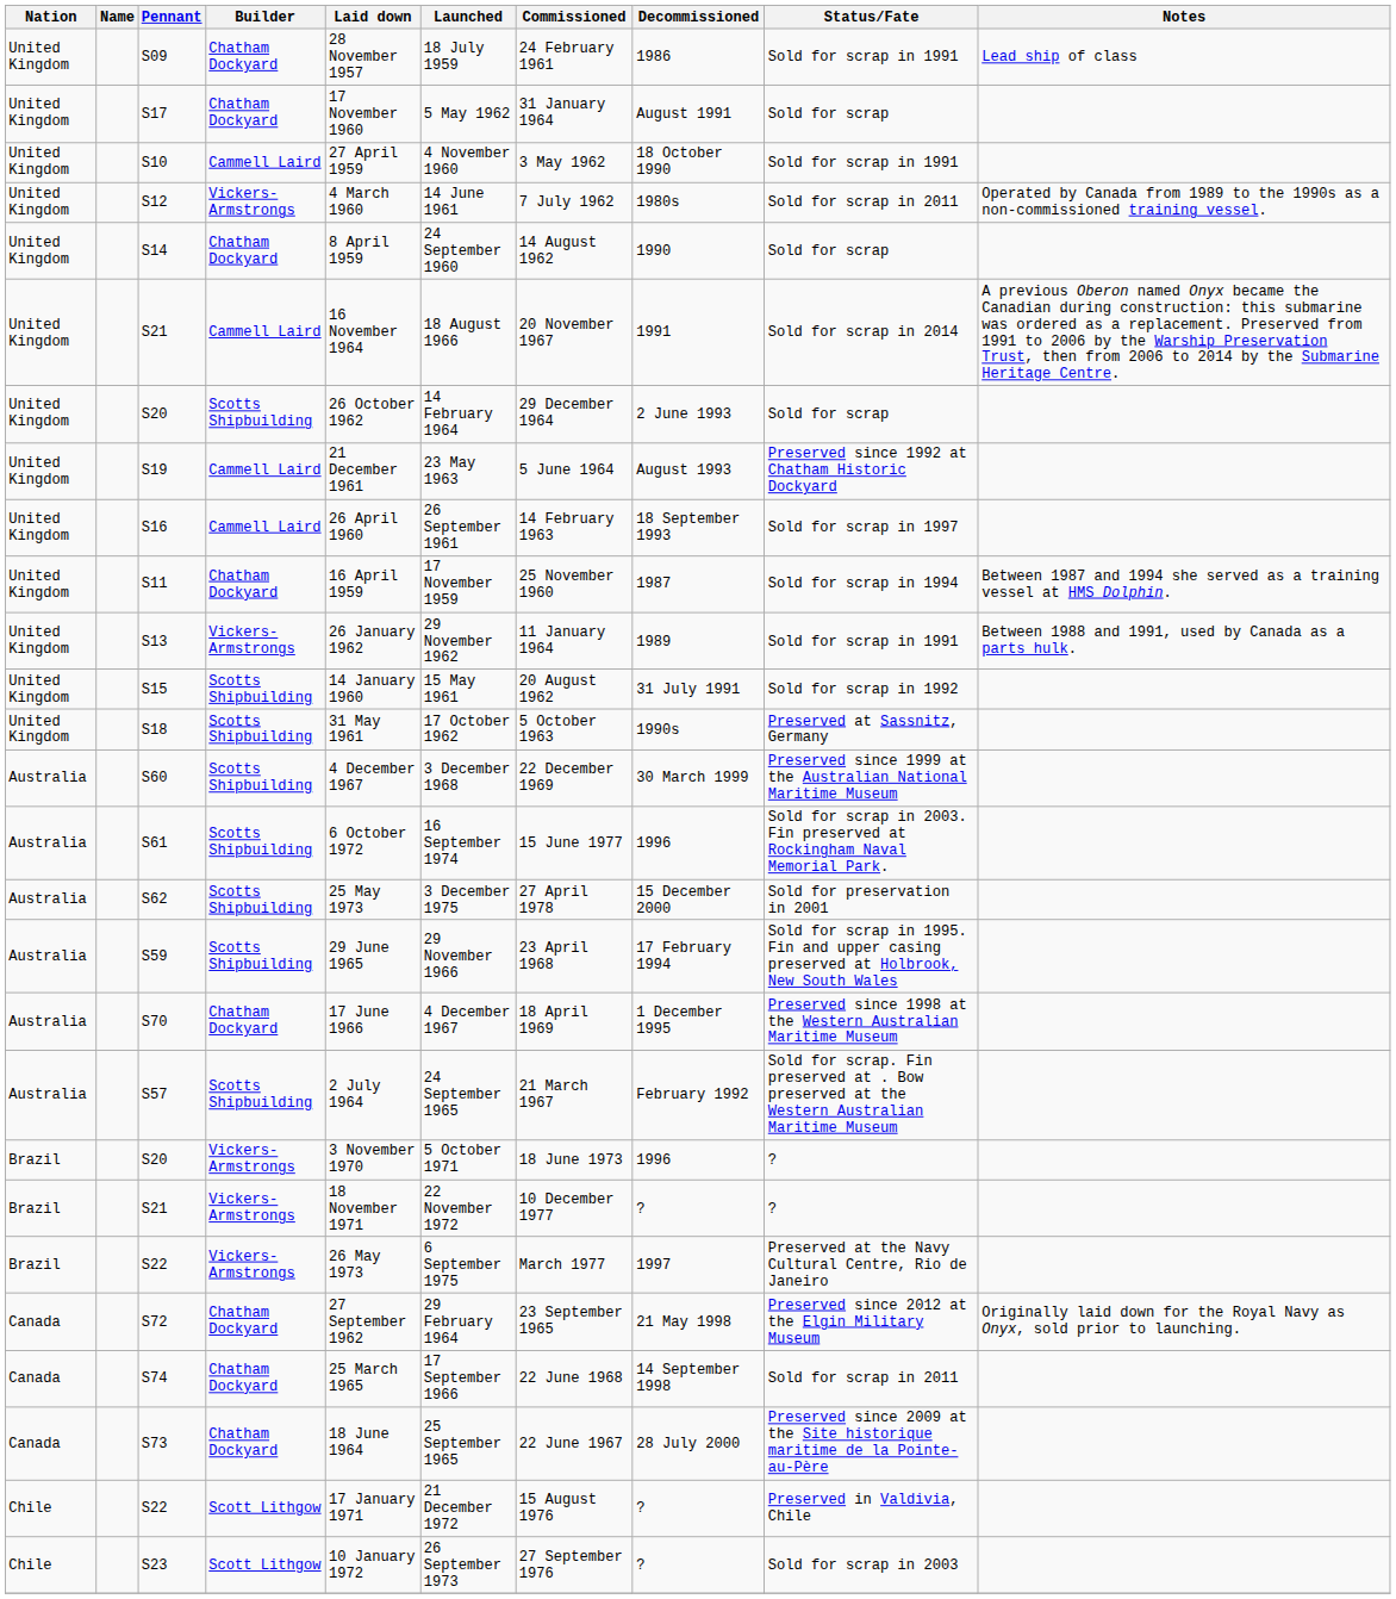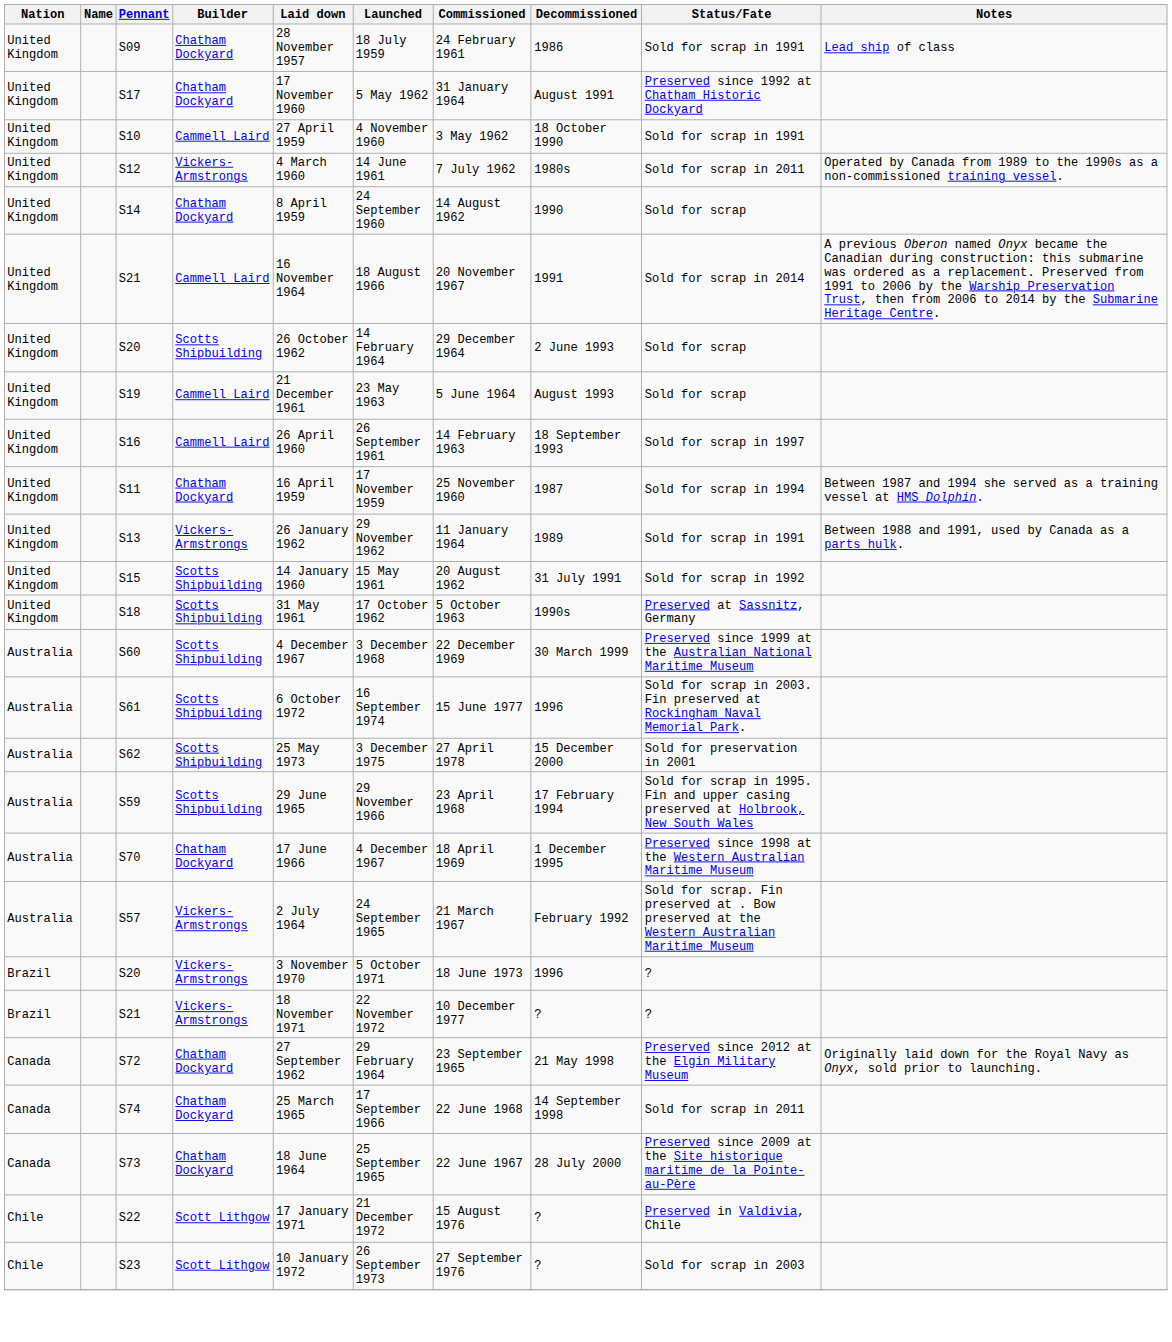 <table class="wikitable sortable nowraplinks">
 <tr>
 <th>Nation</th>
 <th>Name</th>
 <th><a href='#'>Pennant</a></th>
 <th>Builder</th>
 <th data-sort-type="date">Laid down</th>
 <th data-sort-type="date">Launched</th>
 <th data-sort-type="date">Commissioned</th>
 <th data-sort-type="date">Decommissioned</th>
 <th>Status/Fate</th>
 <th>Notes</th>
 </tr>
 <tr>
 <td>United Kingdom</td>
 <td data-sort-value=Oberon></td>
 <td>S09</td>
 <td><a href='#'>Chatham Dockyard</a></td>
 <td>28 November 1957</td>
 <td>18 July 1959</td>
 <td>24 February 1961</td>
 <td>1986</td>
 <td>Sold for scrap in 1991</td>
 <td><a href='#'>Lead ship</a> of class</td>
 </tr>
 <tr>
 <td>United Kingdom</td>
 <td data-sort-value=Ocelot></td>
 <td>S17</td>
 <td><a href='#'>Chatham Dockyard</a></td>
 <td>17 November 1960</td>
 <td>5 May 1962</td>
 <td>31 January 1964</td>
 <td>August 1991</td>
-<td>Sold for scrap</td>
+<td><a href='#'>Preserved</a> since 1992 at <a href='#'>Chatham Historic Dockyard</a></td>
 <td></td>
 </tr>
 <tr>
 <td>United Kingdom</td>
 <td data-sort-value=Odin></td>
 <td>S10</td>
 <td><a href='#'>Cammell Laird</a></td>
 <td>27 April 1959</td>
 <td>4 November 1960</td>
 <td>3 May 1962</td>
 <td>18 October 1990</td>
 <td>Sold for scrap in 1991</td>
 <td></td>
 </tr>
 <tr>
 <td>United Kingdom</td>
 <td data-sort-value=Olympus></td>
 <td>S12</td>
 <td><a href='#'>Vickers-Armstrongs</a></td>
 <td>4 March 1960</td>
 <td>14 June 1961</td>
 <td>7 July 1962</td>
 <td>1980s</td>
 <td>Sold for scrap in 2011</td>
 <td>Operated by Canada from 1989 to the 1990s as a non-commissioned <a href='#'>training vessel</a>.</td>
 </tr>
 <tr>
 <td>United Kingdom</td>
 <td data-sort-value=Onslaught></td>
 <td>S14</td>
 <td><a href='#'>Chatham Dockyard</a></td>
 <td>8 April 1959</td>
 <td>24 September 1960</td>
 <td>14 August 1962</td>
 <td>1990</td>
 <td>Sold for scrap</td>
 <td></td>
 </tr>
 <tr>
 <td>United Kingdom</td>
 <td data-sort-value=Onyx></td>
 <td>S21</td>
 <td><a href='#'>Cammell Laird</a></td>
 <td>16 November 1964</td>
 <td>18 August 1966</td>
 <td>20 November 1967</td>
 <td>1991</td>
 <td>Sold for scrap in 2014</td>
 <td>A previous <em>Oberon</em> named <em>Onyx</em> became the Canadian  during construction: this submarine was ordered as a replacement. Preserved from 1991 to 2006 by the <a href='#'>Warship Preservation Trust</a>, then from 2006 to 2014 by the <a href='#'>Submarine Heritage Centre</a>.</td>
 </tr>
 <tr>
 <td>United Kingdom</td>
 <td data-sort-value=Opportune></td>
 <td>S20</td>
 <td><a href='#'>Scotts Shipbuilding</a></td>
 <td>26 October 1962</td>
 <td>14 February 1964</td>
 <td>29 December 1964</td>
 <td>2 June 1993</td>
 <td>Sold for scrap</td>
 <td></td>
 </tr>
 <tr>
 <td>United Kingdom</td>
 <td data-sort-value=Opossum></td>
 <td>S19</td>
 <td><a href='#'>Cammell Laird</a></td>
 <td>21 December 1961</td>
 <td>23 May 1963</td>
 <td>5 June 1964</td>
 <td>August 1993</td>
-<td><a href='#'>Preserved</a> since 1992 at <a href='#'>Chatham Historic Dockyard</a></td>
+<td>Sold for scrap</td>
 <td></td>
 </tr>
 <tr>
 <td>United Kingdom</td>
 <td data-sort-value=Oracle></td>
 <td>S16</td>
 <td><a href='#'>Cammell Laird</a></td>
 <td>26 April 1960</td>
 <td>26 September 1961</td>
 <td>14 February 1963</td>
 <td>18 September 1993</td>
 <td>Sold for scrap in 1997</td>
 <td></td>
 </tr>
 <tr>
 <td>United Kingdom</td>
 <td data-sort-value=Orpheus></td>
 <td>S11</td>
 <td><a href='#'>Chatham Dockyard</a></td>
 <td>16 April 1959</td>
 <td>17 November 1959</td>
 <td>25 November 1960</td>
 <td>1987</td>
 <td>Sold for scrap in 1994</td>
 <td>Between 1987 and 1994 she served as a training vessel at <a href='#'>HMS <em>Dolphin</em></a>.</td>
 </tr>
 <tr>
 <td>United Kingdom</td>
 <td data-sort-value=Osiris></td>
 <td>S13</td>
 <td><a href='#'>Vickers-Armstrongs</a></td>
 <td>26 January 1962</td>
 <td>29 November 1962</td>
 <td>11 January 1964</td>
 <td>1989</td>
 <td>Sold for scrap in 1991</td>
 <td>Between 1988 and 1991, used by Canada as a <a href='#'>parts hulk</a>.</td>
 </tr>
 <tr>
 <td>United Kingdom</td>
 <td data-sort-value=Otter></td>
 <td>S15</td>
 <td><a href='#'>Scotts Shipbuilding</a></td>
 <td>14 January 1960</td>
 <td>15 May 1961</td>
 <td>20 August 1962</td>
 <td>31 July 1991</td>
 <td>Sold for scrap in 1992</td>
 <td></td>
 </tr>
 <tr>
 <td>United Kingdom</td>
 <td data-sort-value=Otus></td>
 <td>S18</td>
 <td><a href='#'>Scotts Shipbuilding</a></td>
 <td>31 May 1961</td>
 <td>17 October 1962</td>
 <td>5 October 1963</td>
 <td>1990s</td>
 <td><a href='#'>Preserved</a> at <a href='#'>Sassnitz</a>, Germany</td>
 <td></td>
 </tr>
 <tr>
 <td>Australia</td>
 <td data-sort-value=Onslow></td>
 <td>S60</td>
 <td><a href='#'>Scotts Shipbuilding</a></td>
 <td>4 December 1967</td>
 <td>3 December 1968</td>
 <td>22 December 1969</td>
 <td>30 March 1999</td>
 <td><a href='#'>Preserved</a> since 1999 at the <a href='#'>Australian National Maritime Museum</a></td>
 <td></td>
 </tr>
 <tr>
 <td>Australia</td>
 <td data-sort-value=Orion></td>
 <td>S61</td>
 <td><a href='#'>Scotts Shipbuilding</a></td>
 <td>6 October 1972</td>
 <td>16 September 1974</td>
 <td>15 June 1977</td>
 <td>1996</td>
 <td>Sold for scrap in 2003. Fin preserved at <a href='#'>Rockingham Naval Memorial Park</a>.</td>
 <td></td>
 </tr>
 <tr>
 <td>Australia</td>
 <td data-sort-value=Otama></td>
 <td>S62</td>
 <td><a href='#'>Scotts Shipbuilding</a></td>
 <td>25 May 1973</td>
 <td>3 December 1975</td>
 <td>27 April 1978</td>
 <td>15 December 2000</td>
 <td>Sold for preservation in 2001</td>
 <td></td>
 </tr>
 <tr>
 <td>Australia</td>
 <td data-sort-value=Otway></td>
 <td>S59</td>
 <td><a href='#'>Scotts Shipbuilding</a></td>
 <td>29 June 1965</td>
 <td>29 November 1966</td>
 <td>23 April 1968</td>
 <td>17 February 1994</td>
 <td>Sold for scrap in 1995. Fin and upper casing preserved at <a href='#'>Holbrook, New South Wales</a></td>
 <td></td>
 </tr>
 <tr>
 <td>Australia</td>
 <td data-sort-value=Ovens></td>
 <td>S70</td>
 <td><a href='#'>Chatham Dockyard</a></td>
 <td>17 June 1966</td>
 <td>4 December 1967</td>
 <td>18 April 1969</td>
 <td>1 December 1995</td>
 <td><a href='#'>Preserved</a> since 1998 at the <a href='#'>Western Australian Maritime Museum</a></td>
 <td></td>
 </tr>
 <tr>
 <td>Australia</td>
 <td data-sort-value=Oxley></td>
 <td>S57</td>
-<td><a href='#'>Scotts Shipbuilding</a></td>
+<td><a href='#'>Vickers-Armstrongs</a></td>
 <td>2 July 1964</td>
 <td>24 September 1965</td>
 <td>21 March 1967</td>
 <td>February 1992</td>
 <td>Sold for scrap. Fin preserved at . Bow preserved at the <a href='#'>Western Australian Maritime Museum</a></td>
 <td></td>
 </tr>
 <tr>
 <td>Brazil</td>
 <td data-sort-value=Humaita></td>
 <td>S20</td>
 <td><a href='#'>Vickers-Armstrongs</a></td>
 <td>3 November 1970</td>
 <td>5 October 1971</td>
 <td>18 June 1973</td>
 <td>1996</td>
 <td>?</td>
 <td></td>
 </tr>
 <tr>
 <td>Brazil</td>
 <td data-sort-value=Tonelero></td>
 <td>S21</td>
 <td><a href='#'>Vickers-Armstrongs</a></td>
 <td>18 November 1971</td>
 <td>22 November 1972</td>
 <td>10 December 1977</td>
 <td>? </td>
 <td>?</td>
-<td></td>
-</tr>
-<tr>
-<td>Brazil</td>
-<td data-sort-value=Riachuelo></td>
-<td>S22</td>
-<td><a href='#'>Vickers-Armstrongs</a></td>
-<td>26 May 1973</td>
-<td>6 September 1975</td>
-<td>March 1977</td>
-<td>1997</td>
-<td>Preserved at the Navy Cultural Centre, Rio de Janeiro</td>
 <td></td>
 </tr>
 <tr>
 <td>Canada</td>
 <td data-sort-value=Ojubwa></td>
 <td>S72</td>
 <td><a href='#'>Chatham Dockyard</a></td>
 <td>27 September 1962</td>
 <td>29 February 1964</td>
 <td>23 September 1965</td>
 <td>21 May 1998</td>
 <td><a href='#'>Preserved</a> since 2012 at the <a href='#'>Elgin Military Museum</a></td>
 <td>Originally laid down for the Royal Navy as <em>Onyx</em>, sold prior to launching.</td>
 </tr>
 <tr>
 <td>Canada</td>
 <td data-sort-value=Okanagan></td>
 <td>S74</td>
 <td><a href='#'>Chatham Dockyard</a></td>
 <td>25 March 1965</td>
 <td>17 September 1966</td>
 <td>22 June 1968</td>
 <td>14 September 1998</td>
 <td>Sold for scrap in 2011</td>
 <td></td>
 </tr>
 <tr>
 <td>Canada</td>
 <td data-sort-value=Onondaga></td>
 <td>S73</td>
 <td><a href='#'>Chatham Dockyard</a></td>
 <td>18 June 1964</td>
 <td>25 September 1965</td>
 <td>22 June 1967</td>
 <td>28 July 2000</td>
 <td><a href='#'>Preserved</a> since 2009 at the <a href='#'>Site historique maritime de la Pointe-au-Père</a></td>
 <td></td>
 </tr>
 <tr>
 <td>Chile</td>
 <td data-sort-value=O'Brien></td>
 <td>S22</td>
 <td data-sort-value=Scotts2><a href='#'>Scott Lithgow</a></td>
 <td>17 January 1971</td>
 <td>21 December 1972</td>
 <td>15 August 1976</td>
 <td>? </td>
 <td><a href='#'>Preserved</a> in <a href='#'>Valdivia</a>, Chile</td>
 <td></td>
 </tr>
 <tr>
 <td>Chile</td>
 <td data-sort-value=Hyatt></td>
 <td>S23</td>
 <td data-sort-value=Scotts2><a href='#'>Scott Lithgow</a></td>
 <td>10 January 1972</td>
 <td>26 September 1973</td>
 <td>27 September 1976</td>
 <td>? </td>
 <td>Sold for scrap in 2003</td>
 <td></td>
 </tr>
 <tr>
 </tr>
 </table>
